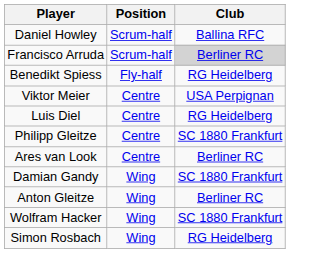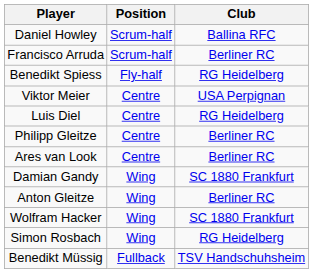 <table class="wikitable" style="text-align:center">
 <tr>
 <th>Player</th>
 <th>Position</th>
 <th>Club</th>
 </tr>
 <tr>
 <td>Daniel Howley</td>
 <td><a href='#'>Scrum-half</a></td>
 <td> <a href='#'>Ballina RFC</a></td>
 </tr>
 <tr>
 <td>Francisco Arruda</td>
 <td><a href='#'>Scrum-half</a></td>
-<td style="background: lightgrey;"> <a href='#'>Berliner RC</a></td>
+<td> <a href='#'>Berliner RC</a></td>
 </tr>
 <tr>
 <td>Benedikt Spiess</td>
 <td><a href='#'>Fly-half</a></td>
 <td> <a href='#'>RG Heidelberg</a></td>
 </tr>
 <tr>
 <td>Viktor Meier</td>
 <td><a href='#'>Centre</a></td>
 <td> <a href='#'>USA Perpignan</a></td>
 </tr>
 <tr>
 <td>Luis Diel</td>
 <td><a href='#'>Centre</a></td>
 <td> <a href='#'>RG Heidelberg</a></td>
 </tr>
 <tr>
 <td>Philipp Gleitze</td>
 <td><a href='#'>Centre</a></td>
-<td> <a href='#'>SC 1880 Frankfurt</a></td>
+<td> <a href='#'>Berliner RC</a></td>
 </tr>
 <tr>
 <td>Ares van Look</td>
 <td><a href='#'>Centre</a></td>
 <td> <a href='#'>Berliner RC</a></td>
 </tr>
 <tr>
 <td>Damian Gandy</td>
 <td><a href='#'>Wing</a></td>
 <td> <a href='#'>SC 1880 Frankfurt</a></td>
 </tr>
 <tr>
 <td>Anton Gleitze</td>
 <td><a href='#'>Wing</a></td>
 <td> <a href='#'>Berliner RC</a></td>
 </tr>
 <tr>
 <td>Wolfram Hacker</td>
 <td><a href='#'>Wing</a></td>
 <td> <a href='#'>SC 1880 Frankfurt</a></td>
 </tr>
 <tr>
 <td>Simon Rosbach</td>
 <td><a href='#'>Wing</a></td>
 <td> <a href='#'>RG Heidelberg</a></td>
 </tr>
+<tr>
+<td>Benedikt Müssig</td>
+<td><a href='#'>Fullback</a></td>
+<td> <a href='#'>TSV Handschuhsheim</a></td>
+</tr>
 </table>
